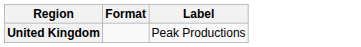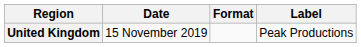 <table class="wikitable plainrowheaders" style="text-align:center;">
 <tr>
 <th>Region</th>
+<th>Date</th>
 <th>Format</th>
 <th>Label</th>
 </tr>
 <tr>
 <th scope="row">United Kingdom</th>
+<td>15 November 2019</td>
 <td></td>
 <td>Peak Productions</td>
 </tr>
 </table>
